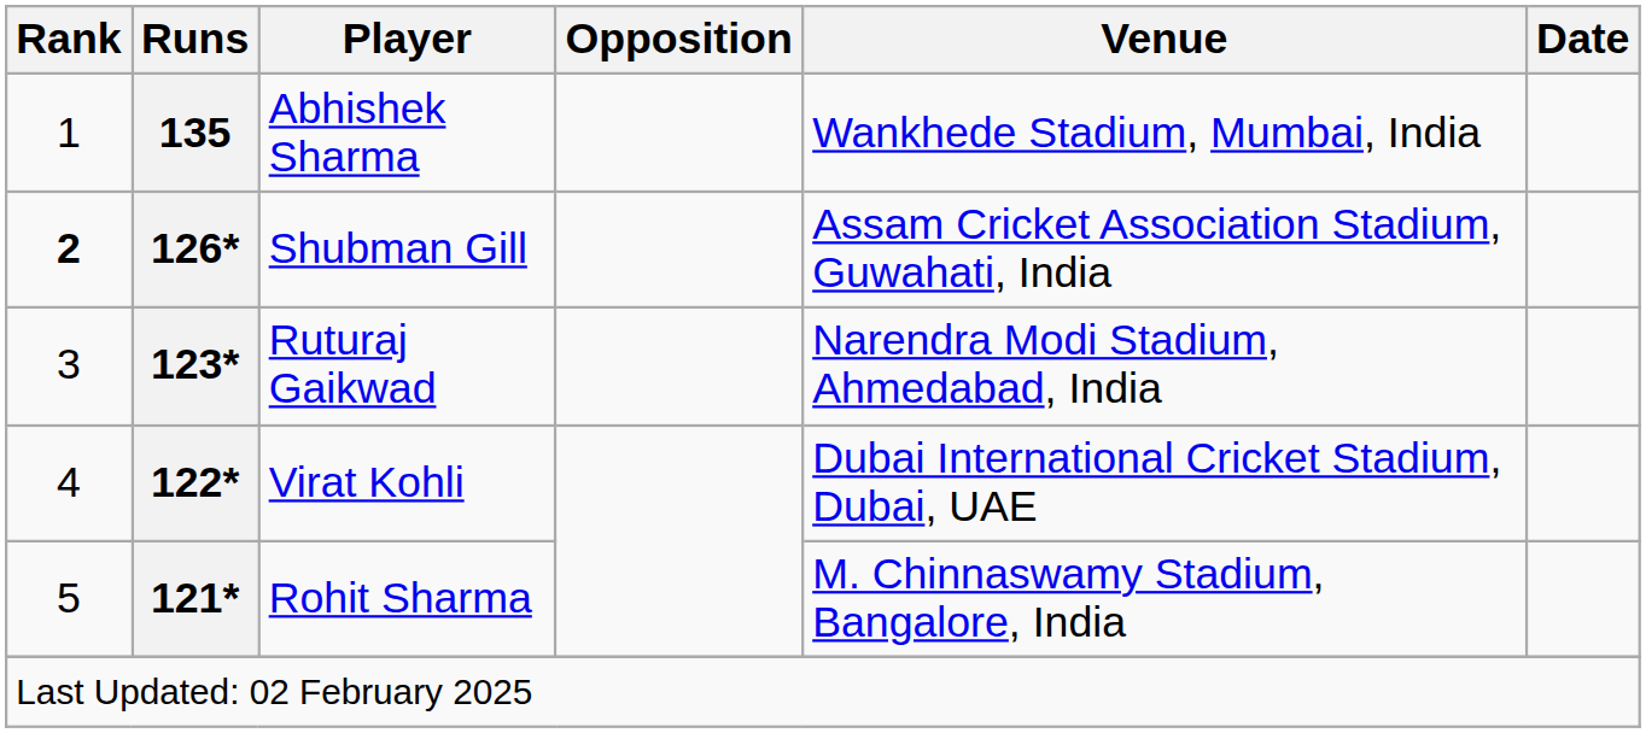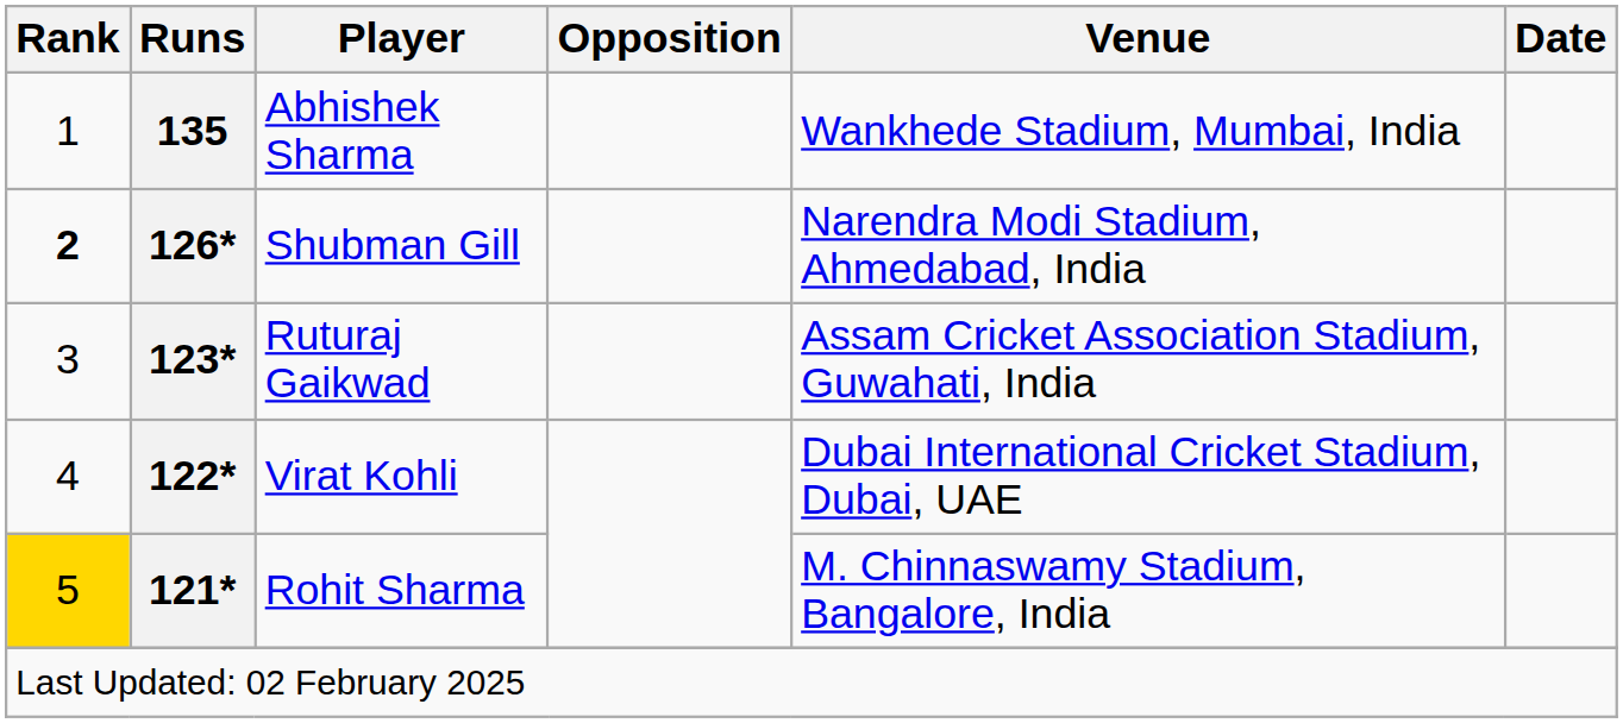 <table class="wikitable sortable">
 <tr>
 <th scope=col>Rank</th>
 <th scope=col>Runs</th>
 <th scope=col>Player</th>
 <th scope=col>Opposition</th>
 <th scope=col>Venue</th>
 <th scope=col>Date</th>
 </tr>
 <tr>
 <td align=center>1</td>
 <th scope=row style=text-align:center;>135</th>
 <td><a href='#'>Abhishek Sharma</a></td>
 <td></td>
 <td><a href='#'>Wankhede Stadium</a>, <a href='#'>Mumbai</a>, India</td>
 <td></td>
 </tr>
 <tr>
 <td align=center><strong>2</strong></td>
 <th scope=row style=text-align:center;>126*</th>
 <td><a href='#'>Shubman Gill</a></td>
 <td></td>
-<td><a href='#'>Assam Cricket Association Stadium</a>, <a href='#'>Guwahati</a>, India</td>
+<td><a href='#'>Narendra Modi Stadium</a>, <a href='#'>Ahmedabad</a>, India</td>
 <td></td>
 </tr>
 <tr>
 <td align=center>3</td>
 <th scope=row style=text-align:center;>123*</th>
 <td><a href='#'>Ruturaj Gaikwad</a></td>
 <td></td>
-<td><a href='#'>Narendra Modi Stadium</a>, <a href='#'>Ahmedabad</a>, India</td>
+<td><a href='#'>Assam Cricket Association Stadium</a>, <a href='#'>Guwahati</a>, India</td>
 <td></td>
 </tr>
 <tr>
 <td align=center>4</td>
 <th scope=row style=text-align:center;>122*</th>
 <td><a href='#'>Virat Kohli</a></td>
 <td rowspan=2></td>
 <td><a href='#'>Dubai International Cricket Stadium</a>, <a href='#'>Dubai</a>, UAE</td>
 <td></td>
 </tr>
 <tr>
-<td align=center>5</td>
+<td align=center style="background: gold;">5</td>
 <th scope=row style=text-align:center;>121*</th>
 <td><a href='#'>Rohit Sharma</a></td>
 <td><a href='#'>M. Chinnaswamy Stadium</a>, <a href='#'>Bangalore</a>, India</td>
 <td></td>
 </tr>
 <tr>
 </tr>
 <tr class=sortbottom>
 <td colspan=6><small>Last Updated: 02 February 2025</small></td>
 </tr>
 </table>
